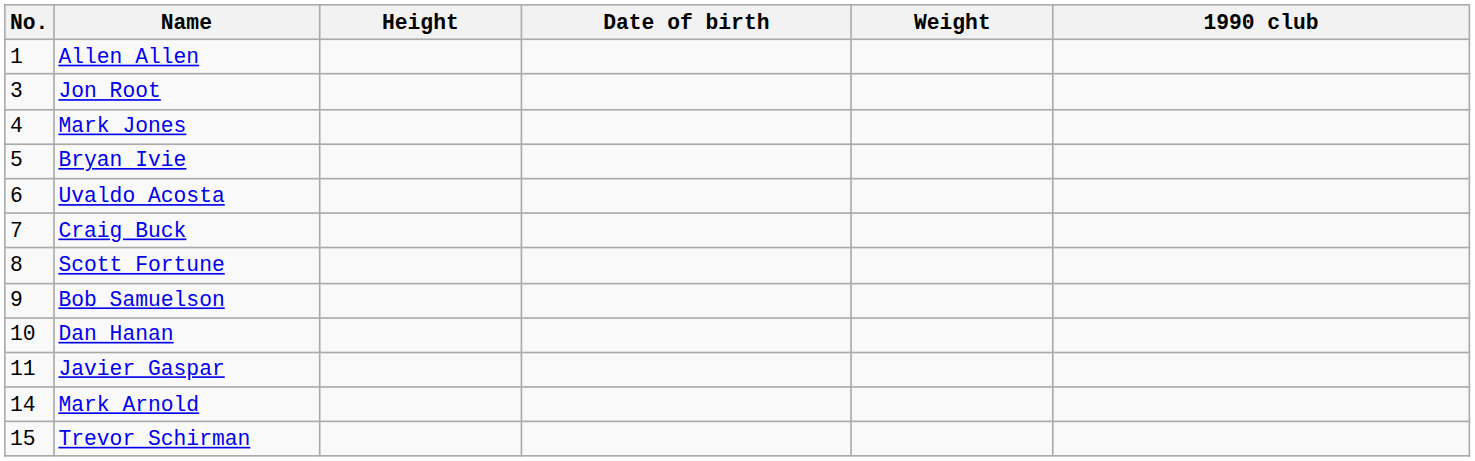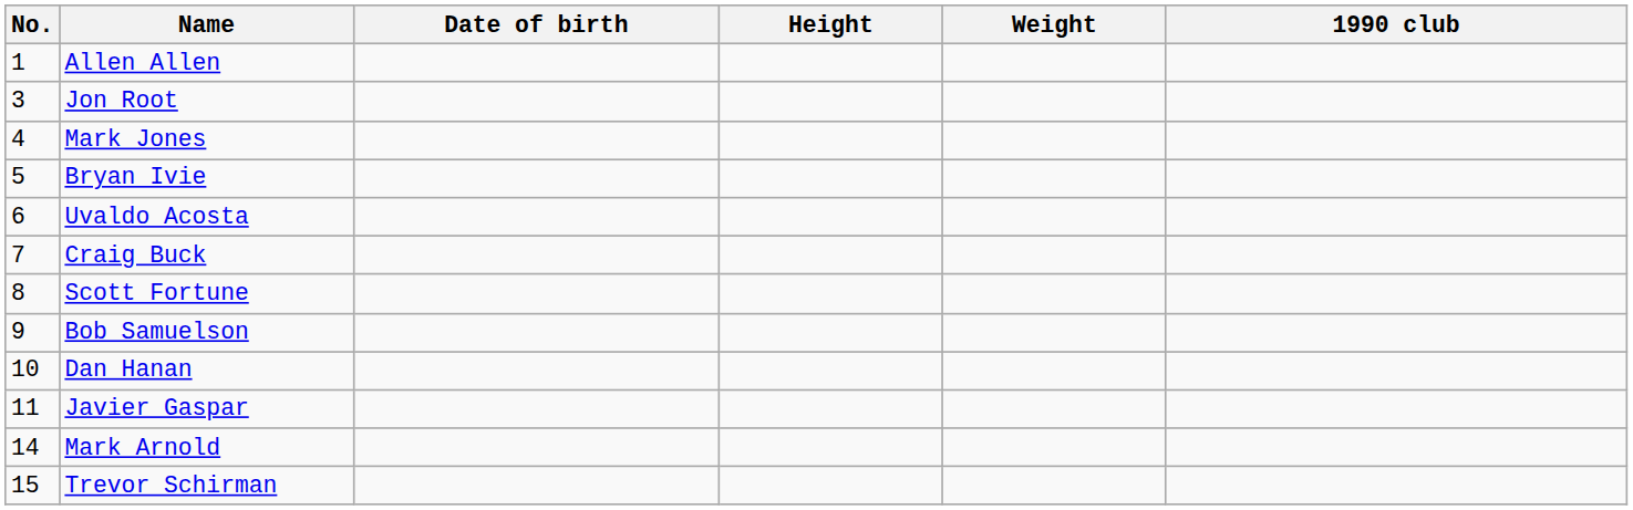 <table class=wikitable sortable style=font-size:100%; text-align:center;>
 <tr>
 <th>No.</th>
 <th style=width:12em>Name</th>
+<th style=width:15em>Date of birth</th>
 <th style=width:9em>Height</th>
-<th style=width:15em>Date of birth</th>
 <th style=width:9em>Weight</th>
 <th style=width:19em>1990 club</th>
 </tr>
 <tr>
 <td>1</td>
 <td><a href='#'>Allen Allen</a></td>
 <td></td>
 <td></td>
 <td></td>
 <td></td>
 </tr>
 <tr>
 <td>3</td>
 <td><a href='#'>Jon Root</a></td>
 <td></td>
 <td></td>
 <td></td>
 <td></td>
 </tr>
 <tr>
 <td>4</td>
 <td><a href='#'>Mark Jones</a></td>
 <td></td>
 <td></td>
 <td></td>
 <td></td>
 </tr>
 <tr>
 <td>5</td>
 <td><a href='#'>Bryan Ivie</a></td>
 <td></td>
 <td></td>
 <td></td>
 <td></td>
 </tr>
 <tr>
 <td>6</td>
 <td><a href='#'>Uvaldo Acosta</a></td>
 <td></td>
 <td></td>
 <td></td>
 <td></td>
 </tr>
 <tr>
 <td>7</td>
 <td><a href='#'>Craig Buck</a></td>
 <td></td>
 <td></td>
 <td></td>
 <td></td>
 </tr>
 <tr>
 <td>8</td>
 <td><a href='#'>Scott Fortune</a></td>
 <td></td>
 <td></td>
 <td></td>
 <td></td>
 </tr>
 <tr>
 <td>9</td>
 <td><a href='#'>Bob Samuelson</a></td>
 <td></td>
 <td></td>
 <td></td>
 <td></td>
 </tr>
 <tr>
 <td>10</td>
 <td><a href='#'>Dan Hanan</a></td>
 <td></td>
 <td></td>
 <td></td>
 <td></td>
 </tr>
 <tr>
 <td>11</td>
 <td><a href='#'>Javier Gaspar</a></td>
 <td></td>
 <td></td>
 <td></td>
 <td></td>
 </tr>
 <tr>
 <td>14</td>
 <td><a href='#'>Mark Arnold</a></td>
 <td></td>
 <td></td>
 <td></td>
 <td></td>
 </tr>
 <tr>
 <td>15</td>
 <td><a href='#'>Trevor Schirman</a></td>
 <td></td>
 <td></td>
 <td></td>
 <td></td>
 </tr>
 </table>
